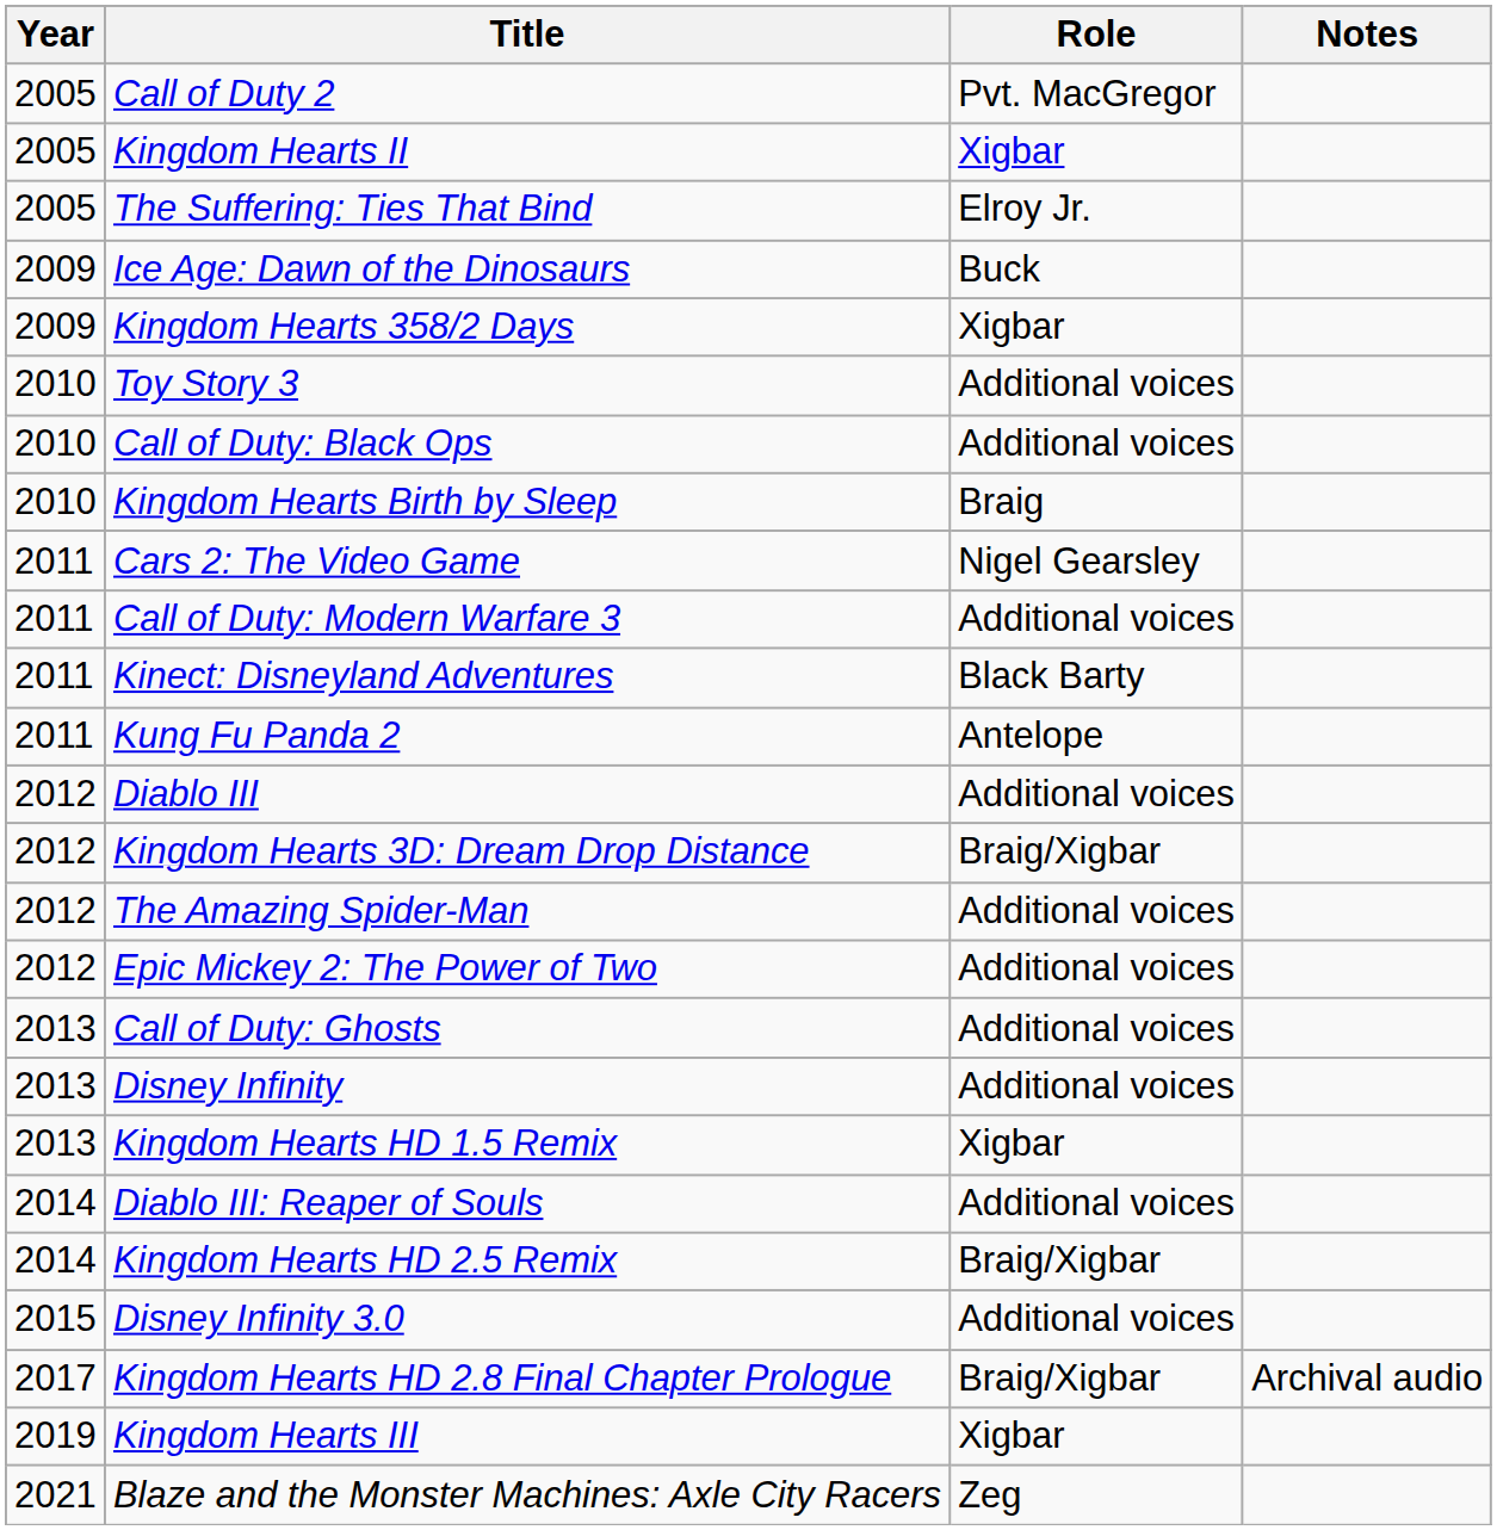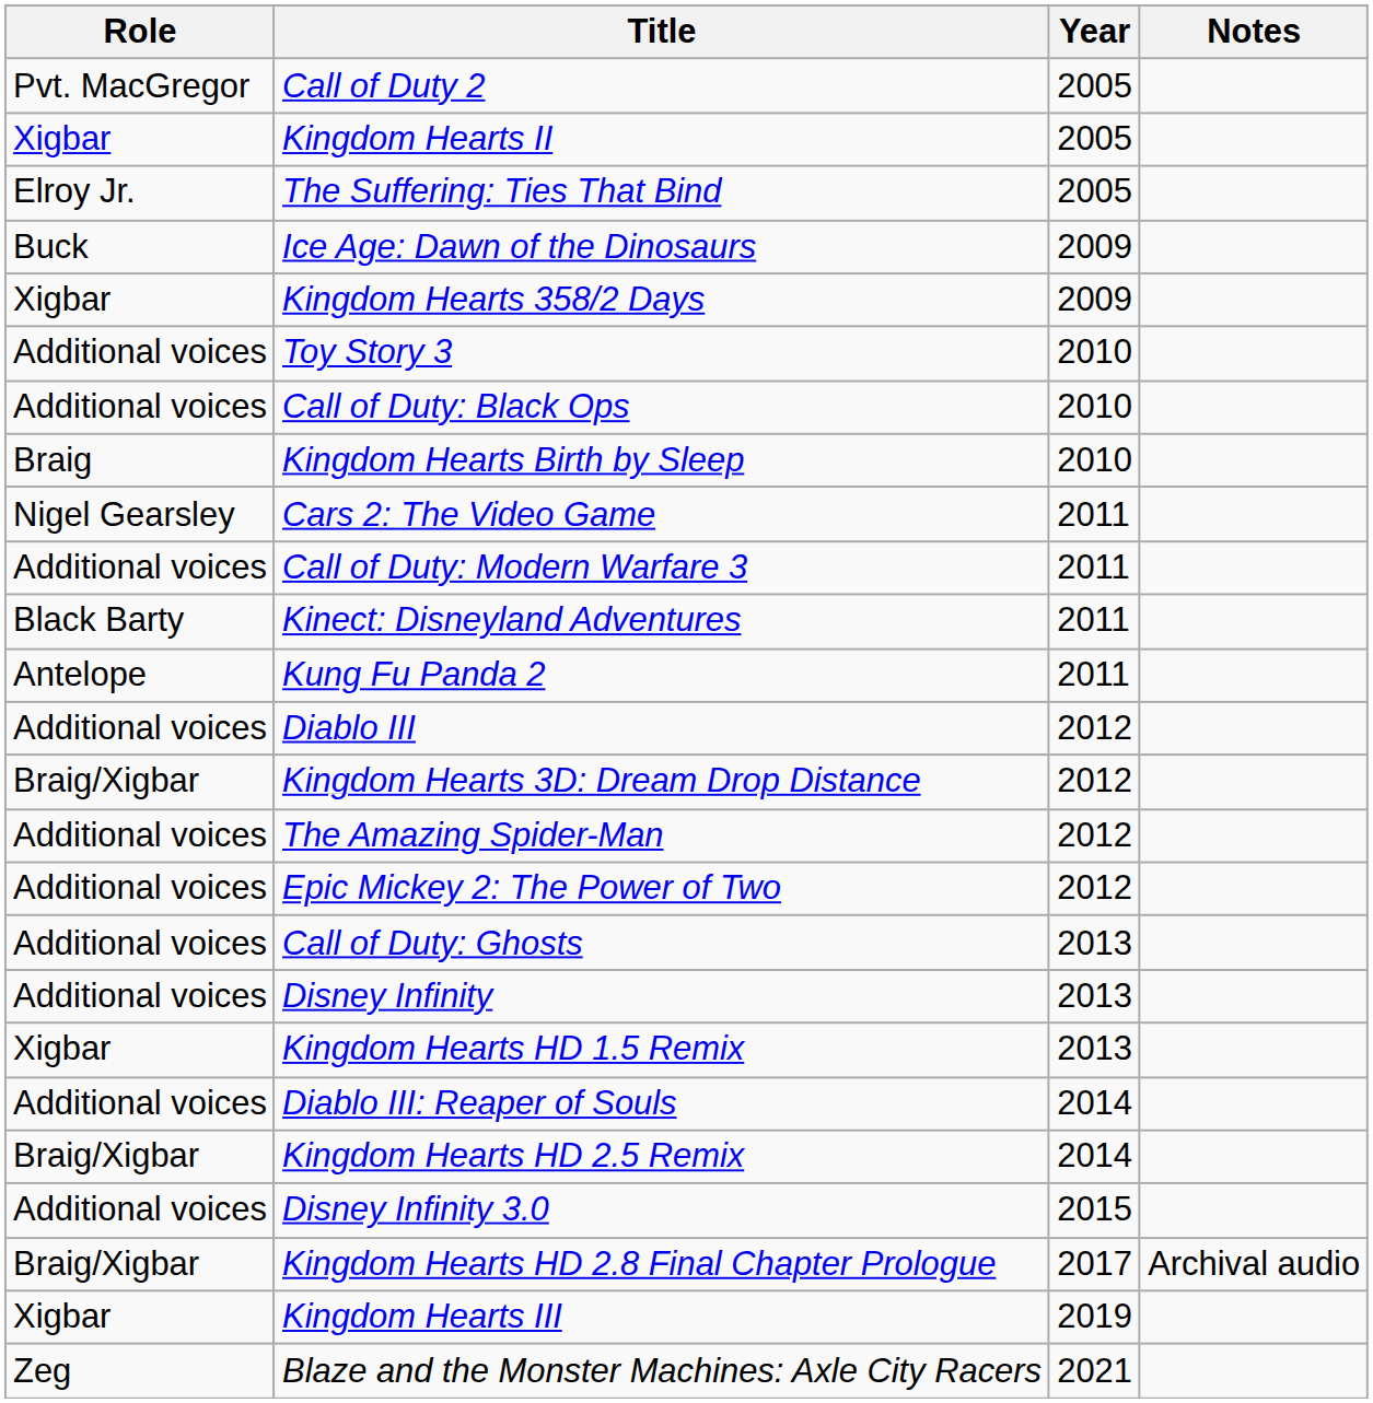 <table class="wikitable sortable">
 <tr>
+<th>Role</th>
+<th>Title</th>
 <th>Year</th>
-<th>Title</th>
-<th>Role</th>
 <th class="unsortable">Notes</th>
 </tr>
 <tr>
+<td>Pvt. MacGregor</td>
+<td><em><a href='#'>Call of Duty 2</a></em></td>
 <td>2005</td>
-<td><em><a href='#'>Call of Duty 2</a></em></td>
-<td>Pvt. MacGregor</td>
 <td></td>
 </tr>
 <tr>
+<td><a href='#'>Xigbar</a></td>
+<td><em><a href='#'>Kingdom Hearts II</a></em></td>
 <td>2005</td>
-<td><em><a href='#'>Kingdom Hearts II</a></em></td>
-<td><a href='#'>Xigbar</a></td>
 <td></td>
 </tr>
 <tr>
+<td>Elroy Jr.</td>
+<td><em><a href='#'>The Suffering: Ties That Bind</a></em></td>
 <td>2005</td>
-<td><em><a href='#'>The Suffering: Ties That Bind</a></em></td>
-<td>Elroy Jr.</td>
 <td></td>
 </tr>
 <tr>
+<td>Buck</td>
+<td><em><a href='#'>Ice Age: Dawn of the Dinosaurs</a></em></td>
 <td>2009</td>
-<td><em><a href='#'>Ice Age: Dawn of the Dinosaurs</a></em></td>
-<td>Buck</td>
 <td></td>
 </tr>
 <tr>
+<td>Xigbar</td>
+<td><em><a href='#'>Kingdom Hearts 358/2 Days</a></em></td>
 <td>2009</td>
-<td><em><a href='#'>Kingdom Hearts 358/2 Days</a></em></td>
-<td>Xigbar</td>
 <td></td>
 </tr>
 <tr>
+<td>Additional voices</td>
+<td><em><a href='#'>Toy Story 3</a></em></td>
 <td>2010</td>
-<td><em><a href='#'>Toy Story 3</a></em></td>
-<td>Additional voices</td>
 <td></td>
 </tr>
 <tr>
+<td>Additional voices</td>
+<td><em><a href='#'>Call of Duty: Black Ops</a></em></td>
 <td>2010</td>
-<td><em><a href='#'>Call of Duty: Black Ops</a></em></td>
-<td>Additional voices</td>
 <td></td>
 </tr>
 <tr>
+<td>Braig</td>
+<td><em><a href='#'>Kingdom Hearts Birth by Sleep</a></em></td>
 <td>2010</td>
-<td><em><a href='#'>Kingdom Hearts Birth by Sleep</a></em></td>
-<td>Braig</td>
 <td></td>
 </tr>
 <tr>
+<td>Nigel Gearsley</td>
+<td><em><a href='#'>Cars 2: The Video Game</a></em></td>
 <td>2011</td>
-<td><em><a href='#'>Cars 2: The Video Game</a></em></td>
-<td>Nigel Gearsley</td>
 <td></td>
 </tr>
 <tr>
+<td>Additional voices</td>
+<td><em><a href='#'>Call of Duty: Modern Warfare 3</a></em></td>
 <td>2011</td>
-<td><em><a href='#'>Call of Duty: Modern Warfare 3</a></em></td>
-<td>Additional voices</td>
 <td></td>
 </tr>
 <tr>
+<td>Black Barty</td>
+<td><em><a href='#'>Kinect: Disneyland Adventures</a></em></td>
 <td>2011</td>
-<td><em><a href='#'>Kinect: Disneyland Adventures</a></em></td>
-<td>Black Barty</td>
 <td></td>
 </tr>
 <tr>
+<td>Antelope</td>
+<td><em><a href='#'>Kung Fu Panda 2</a></em></td>
 <td>2011</td>
-<td><em><a href='#'>Kung Fu Panda 2</a></em></td>
-<td>Antelope</td>
 <td></td>
 </tr>
 <tr>
+<td>Additional voices</td>
+<td><em><a href='#'>Diablo III</a></em></td>
 <td>2012</td>
-<td><em><a href='#'>Diablo III</a></em></td>
-<td>Additional voices</td>
 <td></td>
 </tr>
 <tr>
+<td>Braig/Xigbar</td>
+<td><em><a href='#'>Kingdom Hearts 3D: Dream Drop Distance</a></em></td>
 <td>2012</td>
-<td><em><a href='#'>Kingdom Hearts 3D: Dream Drop Distance</a></em></td>
-<td>Braig/Xigbar</td>
 <td></td>
 </tr>
 <tr>
+<td>Additional voices</td>
+<td><em><a href='#'>The Amazing Spider-Man</a></em></td>
 <td>2012</td>
-<td><em><a href='#'>The Amazing Spider-Man</a></em></td>
-<td>Additional voices</td>
 <td></td>
 </tr>
 <tr>
+<td>Additional voices</td>
+<td><em><a href='#'>Epic Mickey 2: The Power of Two</a></em></td>
 <td>2012</td>
-<td><em><a href='#'>Epic Mickey 2: The Power of Two</a></em></td>
-<td>Additional voices</td>
 <td></td>
 </tr>
 <tr>
+<td>Additional voices</td>
+<td><em><a href='#'>Call of Duty: Ghosts</a></em></td>
 <td>2013</td>
-<td><em><a href='#'>Call of Duty: Ghosts</a></em></td>
-<td>Additional voices</td>
 <td></td>
 </tr>
 <tr>
+<td>Additional voices</td>
+<td><em><a href='#'>Disney Infinity</a></em></td>
 <td>2013</td>
-<td><em><a href='#'>Disney Infinity</a></em></td>
-<td>Additional voices</td>
 <td></td>
 </tr>
 <tr>
+<td>Xigbar</td>
+<td><em><a href='#'>Kingdom Hearts HD 1.5 Remix</a></em></td>
 <td>2013</td>
-<td><em><a href='#'>Kingdom Hearts HD 1.5 Remix</a></em></td>
-<td>Xigbar</td>
 <td></td>
 </tr>
 <tr>
+<td>Additional voices</td>
+<td><em><a href='#'>Diablo III: Reaper of Souls</a></em></td>
 <td>2014</td>
-<td><em><a href='#'>Diablo III: Reaper of Souls</a></em></td>
-<td>Additional voices</td>
 <td></td>
 </tr>
 <tr>
+<td>Braig/Xigbar</td>
+<td><em><a href='#'>Kingdom Hearts HD 2.5 Remix</a></em></td>
 <td>2014</td>
-<td><em><a href='#'>Kingdom Hearts HD 2.5 Remix</a></em></td>
-<td>Braig/Xigbar</td>
 <td></td>
 </tr>
 <tr>
+<td>Additional voices</td>
+<td><em><a href='#'>Disney Infinity 3.0</a></em></td>
 <td>2015</td>
-<td><em><a href='#'>Disney Infinity 3.0</a></em></td>
-<td>Additional voices</td>
 <td></td>
 </tr>
 <tr>
+<td>Braig/Xigbar</td>
+<td><em><a href='#'>Kingdom Hearts HD 2.8 Final Chapter Prologue</a></em></td>
 <td>2017</td>
-<td><em><a href='#'>Kingdom Hearts HD 2.8 Final Chapter Prologue</a></em></td>
-<td>Braig/Xigbar</td>
 <td>Archival audio</td>
 </tr>
 <tr>
+<td>Xigbar</td>
+<td><em><a href='#'>Kingdom Hearts III</a></em></td>
 <td>2019</td>
-<td><em><a href='#'>Kingdom Hearts III</a></em></td>
-<td>Xigbar</td>
 <td></td>
 </tr>
 <tr>
+<td>Zeg</td>
+<td><em>Blaze and the Monster Machines: Axle City Racers</em></td>
 <td>2021</td>
-<td><em>Blaze and the Monster Machines: Axle City Racers</em></td>
-<td>Zeg</td>
 <td></td>
 </tr>
 </table>
